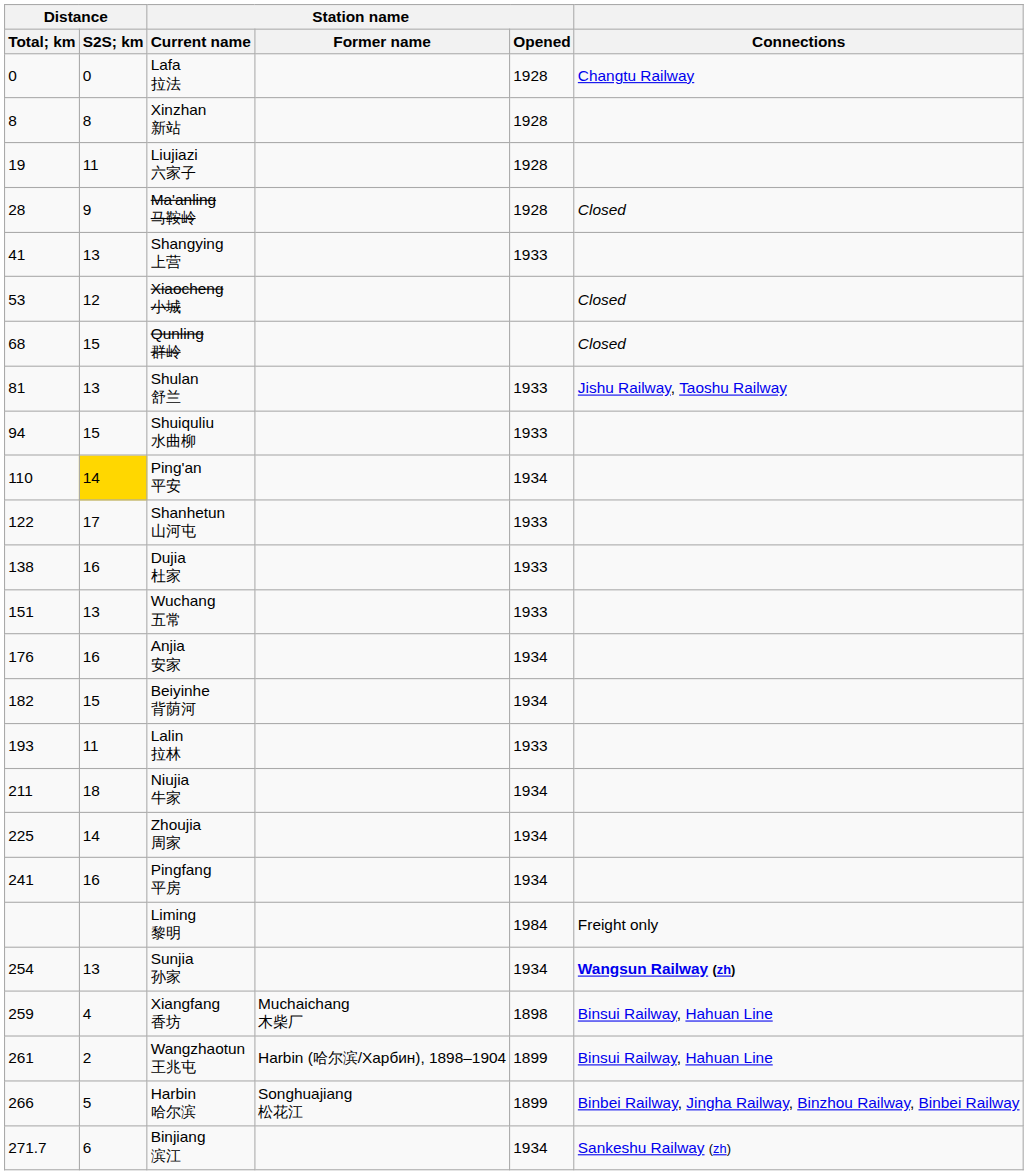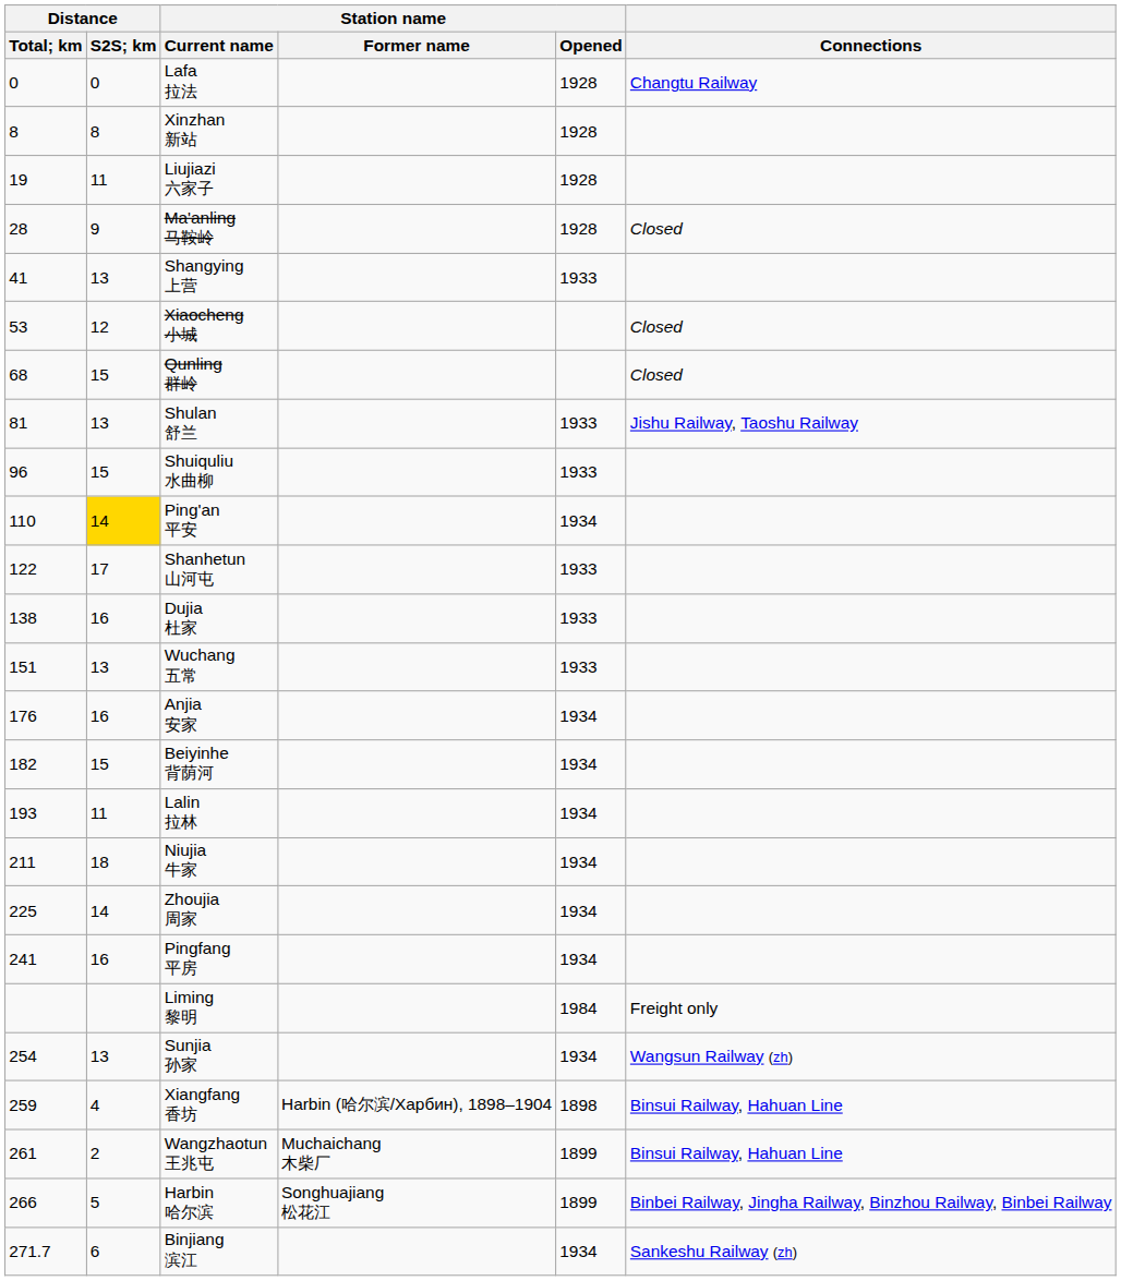 <table class="wikitable" style="font-size:90%;">
 <tr>
 <th colspan="2">Distance</th>
 <th colspan="3">Station name</th>
 <th colspan="2"></th>
 </tr>
 <tr>
 <th>Total; km</th>
 <th>S2S; km</th>
 <th>Current name</th>
 <th>Former name</th>
 <th>Opened</th>
 <th>Connections</th>
 </tr>
 <tr>
 <td>0</td>
 <td>0</td>
 <td>Lafa<br>拉法</td>
 <td></td>
 <td>1928</td>
 <td><a href='#'>Changtu Railway</a></td>
 </tr>
 <tr>
 <td>8</td>
 <td>8</td>
 <td>Xinzhan<br>新站</td>
 <td></td>
 <td>1928</td>
 <td></td>
 </tr>
 <tr>
 <td>19</td>
 <td>11</td>
 <td>Liujiazi<br>六家子</td>
 <td></td>
 <td>1928</td>
 <td></td>
 </tr>
 <tr>
 <td>28</td>
 <td>9</td>
 <td><del>Ma'anling</del><br><del>马鞍岭</del></td>
 <td></td>
 <td>1928</td>
 <td><em>Closed</em></td>
 </tr>
 <tr>
 <td>41</td>
 <td>13</td>
 <td>Shangying<br>上营</td>
 <td></td>
 <td>1933</td>
 <td></td>
 </tr>
 <tr>
 <td>53</td>
 <td>12</td>
 <td><del>Xiaocheng</del><br><del>小城</del></td>
 <td></td>
 <td></td>
 <td><em>Closed</em></td>
 </tr>
 <tr>
 <td>68</td>
 <td>15</td>
 <td><del>Qunling</del><br><del>群岭</del></td>
 <td></td>
 <td></td>
 <td><em>Closed</em></td>
 </tr>
 <tr>
 <td>81</td>
 <td>13</td>
 <td>Shulan<br>舒兰</td>
 <td></td>
 <td>1933</td>
 <td><a href='#'>Jishu Railway</a>, <a href='#'>Taoshu Railway</a></td>
 </tr>
 <tr>
-<td>94</td>
+<td>96</td>
 <td>15</td>
 <td>Shuiquliu<br>水曲柳</td>
 <td></td>
 <td>1933</td>
 <td></td>
 </tr>
 <tr>
 <td>110</td>
 <td style="background: gold;">14</td>
 <td>Ping'an<br>平安</td>
 <td></td>
 <td>1934</td>
 <td></td>
 </tr>
 <tr>
 <td>122</td>
 <td>17</td>
 <td>Shanhetun<br>山河屯</td>
 <td></td>
 <td>1933</td>
 <td></td>
 </tr>
 <tr>
 <td>138</td>
 <td>16</td>
 <td>Dujia<br>杜家</td>
 <td></td>
 <td>1933</td>
 <td></td>
 </tr>
 <tr>
 <td>151</td>
 <td>13</td>
 <td>Wuchang<br>五常</td>
 <td></td>
 <td>1933</td>
 <td></td>
 </tr>
 <tr>
 <td>176</td>
 <td>16</td>
 <td>Anjia<br>安家</td>
 <td></td>
 <td>1934</td>
 <td></td>
 </tr>
 <tr>
 <td>182</td>
 <td>15</td>
 <td>Beiyinhe<br>背荫河</td>
 <td></td>
 <td>1934</td>
 <td></td>
 </tr>
 <tr>
 <td>193</td>
 <td>11</td>
 <td>Lalin<br>拉林</td>
 <td></td>
-<td>1933</td>
+<td>1934</td>
 <td></td>
 </tr>
 <tr>
 <td>211</td>
 <td>18</td>
 <td>Niujia<br>牛家</td>
 <td></td>
 <td>1934</td>
 <td></td>
 </tr>
 <tr>
 <td>225</td>
 <td>14</td>
 <td>Zhoujia<br>周家</td>
 <td></td>
 <td>1934</td>
 <td></td>
 </tr>
 <tr>
 <td>241</td>
 <td>16</td>
 <td>Pingfang<br>平房</td>
 <td></td>
 <td>1934</td>
 <td></td>
 </tr>
 <tr>
 <td></td>
 <td></td>
 <td>Liming<br>黎明</td>
 <td></td>
 <td>1984</td>
 <td>Freight only</td>
 </tr>
 <tr>
 <td>254</td>
 <td>13</td>
 <td>Sunjia<br>孙家</td>
 <td></td>
 <td>1934</td>
-<td><strong><a href='#'>Wangsun Railway</a> <small>(<a href='#'>zh</a>)</small></strong></td>
+<td><a href='#'>Wangsun Railway</a> <small>(<a href='#'>zh</a>)</small></td>
 </tr>
 <tr>
 <td>259</td>
 <td>4</td>
 <td>Xiangfang<br>香坊</td>
-<td>Muchaichang<br>木柴厂</td>
+<td>Harbin (哈尔滨/Харбин), 1898–1904<br></td>
 <td>1898</td>
 <td><a href='#'>Binsui Railway</a>, <a href='#'>Hahuan Line</a></td>
 </tr>
 <tr>
 <td>261</td>
 <td>2</td>
 <td>Wangzhaotun<br>王兆屯</td>
-<td>Harbin (哈尔滨/Харбин), 1898–1904<br></td>
+<td>Muchaichang<br>木柴厂</td>
 <td>1899</td>
 <td><a href='#'>Binsui Railway</a>, <a href='#'>Hahuan Line</a></td>
 </tr>
 <tr>
 <td>266</td>
 <td>5</td>
 <td>Harbin<br>哈尔滨</td>
 <td>Songhuajiang<br>松花江</td>
 <td>1899</td>
 <td><a href='#'>Binbei Railway</a>, <a href='#'>Jingha Railway</a>, <a href='#'>Binzhou Railway</a>, <a href='#'>Binbei Railway</a></td>
 </tr>
 <tr>
 <td>271.7</td>
 <td>6</td>
 <td>Binjiang<br>滨江</td>
 <td></td>
 <td>1934</td>
 <td><a href='#'>Sankeshu Railway</a> <small>(<a href='#'>zh</a>)</small></td>
 </tr>
 </table>
